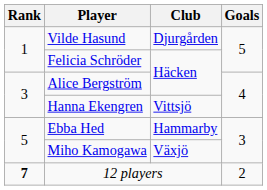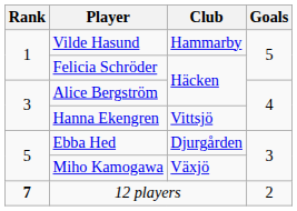 <table class="wikitable" style="text-align:center">
 <tr>
 <th>Rank</th>
 <th>Player</th>
 <th>Club</th>
 <th>Goals</th>
 </tr>
 <tr>
 <td rowspan="2">1</td>
 <td align="left"> <a href='#'>Vilde Hasund</a></td>
-<td align="left"><a href='#'>Djurgården</a></td>
+<td align="left"><a href='#'>Hammarby</a></td>
 <td rowspan="2">5</td>
 </tr>
 <tr>
 <td align="left"> <a href='#'>Felicia Schröder</a></td>
 <td rowspan="2" align="left"><a href='#'>Häcken</a></td>
 </tr>
 <tr>
 <td rowspan="2">3</td>
 <td align="left"> <a href='#'>Alice Bergström</a></td>
 <td rowspan="2">4</td>
 </tr>
 <tr>
 <td align="left"> <a href='#'>Hanna Ekengren</a></td>
 <td align="left"><a href='#'>Vittsjö</a></td>
 </tr>
 <tr>
 <td rowspan="2">5</td>
 <td align="left"> <a href='#'>Ebba Hed</a></td>
-<td align="left"><a href='#'>Hammarby</a></td>
+<td align="left"><a href='#'>Djurgården</a></td>
 <td rowspan="2">3</td>
 </tr>
 <tr>
 <td align="left"> <a href='#'>Miho Kamogawa</a></td>
 <td align="left"><a href='#'>Växjö</a></td>
 </tr>
 <tr>
 <td><strong>7</strong></td>
 <td colspan="2"><em>12 players</em></td>
 <td>2</td>
 </tr>
 </table>
